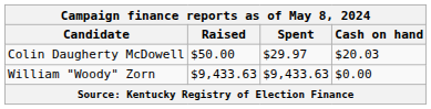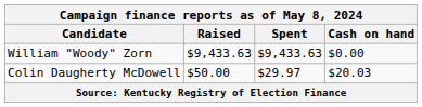 <table class="wikitable sortable">
 <tr>
 <th colspan=4>Campaign finance reports as of May 8, 2024</th>
 </tr>
 <tr style="text-align:center;">
 <th>Candidate</th>
 <th>Raised</th>
 <th>Spent</th>
 <th>Cash on hand</th>
 </tr>
 <tr>
+<td>William "Woody" Zorn</td>
+<td>$9,433.63</td>
+<td>$9,433.63</td>
+<td>$0.00</td>
+</tr>
+<tr>
 <td>Colin Daugherty McDowell</td>
 <td>$50.00</td>
 <td>$29.97</td>
 <td>$20.03</td>
 </tr>
 <tr>
-<td>William "Woody" Zorn</td>
-<td>$9,433.63</td>
-<td>$9,433.63</td>
-<td>$0.00</td>
-</tr>
-<tr>
 <th colspan="4"><small>Source: Kentucky Registry of Election Finance</small></th>
 </tr>
 </table>
